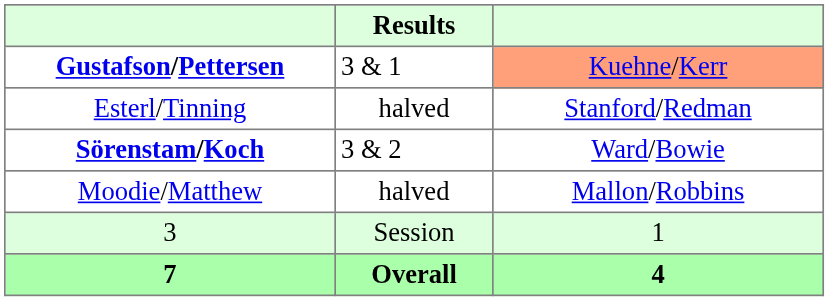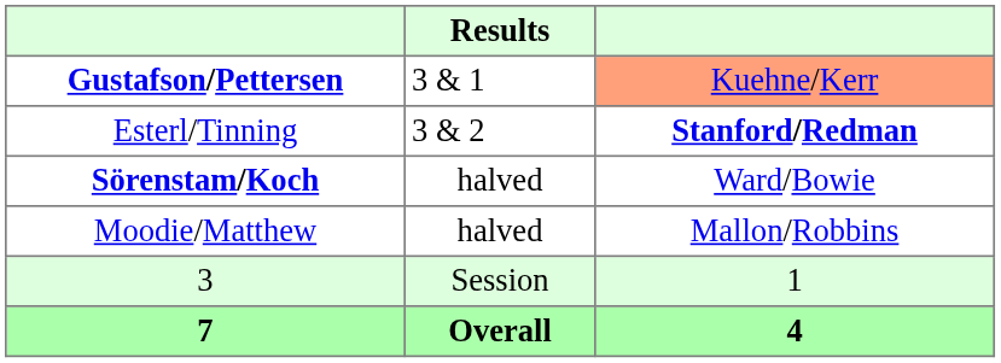 <table border="1" cellpadding="3" style="border-collapse:collapse; text-align:center;">
 <tr style="background:#dfd;">
 <th style="width:12em;"></th>
 <th style="width:5.5em;">Results</th>
 <th style="width:12em;"></th>
 </tr>
 <tr>
 <td><strong><a href='#'>Gustafson</a>/<a href='#'>Pettersen</a></strong></td>
 <td align=left> 3 & 1</td>
 <td style="background: lightsalmon;"><a href='#'>Kuehne</a>/<a href='#'>Kerr</a></td>
 </tr>
 <tr>
 <td><a href='#'>Esterl</a>/<a href='#'>Tinning</a></td>
-<td>halved</td>
-<td><a href='#'>Stanford</a>/<a href='#'>Redman</a></td>
+<td align=left> 3 & 2</td>
+<td><strong><a href='#'>Stanford</a>/<a href='#'>Redman</a></strong></td>
 </tr>
 <tr>
 <td><strong><a href='#'>Sörenstam</a>/<a href='#'>Koch</a></strong></td>
-<td align=left> 3 & 2</td>
+<td>halved</td>
 <td><a href='#'>Ward</a>/<a href='#'>Bowie</a></td>
 </tr>
 <tr>
 <td><a href='#'>Moodie</a>/<a href='#'>Matthew</a></td>
 <td>halved</td>
 <td><a href='#'>Mallon</a>/<a href='#'>Robbins</a></td>
 </tr>
 <tr style="background:#dfd;">
 <td>3</td>
 <td>Session</td>
 <td>1</td>
 </tr>
 <tr style="background:#afa;">
 <th>7</th>
 <th>Overall</th>
 <th>4</th>
 </tr>
 </table>
